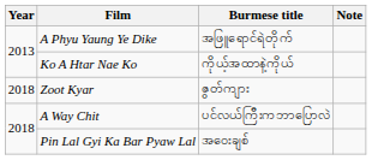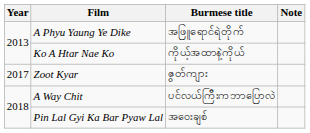 <table class="wikitable sortable">
 <tr>
 <th>Year</th>
 <th>Film</th>
 <th>Burmese title</th>
 <th>Note</th>
 </tr>
 <tr>
 <td rowspan=2>2013</td>
 <td><em>A Phyu Yaung Ye Dike</em></td>
 <td>အဖြူရောင်ရဲတိုက်</td>
 <td></td>
 </tr>
 <tr>
 <td><em>Ko A Htar Nae Ko</em></td>
 <td>ကိုယ့်အထာနဲ့ကိုယ်</td>
 <td></td>
 </tr>
 <tr>
-<td>2018</td>
+<td>2017</td>
 <td><em>Zoot Kyar</em></td>
 <td>ဇွတ်ကျား</td>
 <td></td>
 </tr>
 <tr>
 <td rowspan=2>2018</td>
 <td><em>A Way Chit</em></td>
 <td>ပင်လယ်ကြီးကဘာပြောလဲ</td>
 <td></td>
 </tr>
 <tr>
 <td><em>Pin Lal Gyi Ka Bar Pyaw Lal</em></td>
 <td>အဝေးချစ်</td>
 <td></td>
 </tr>
 </table>
